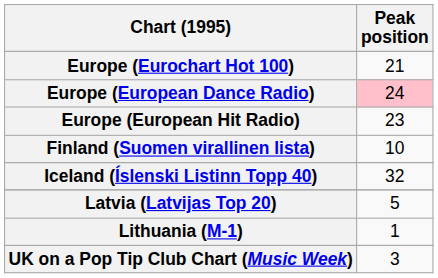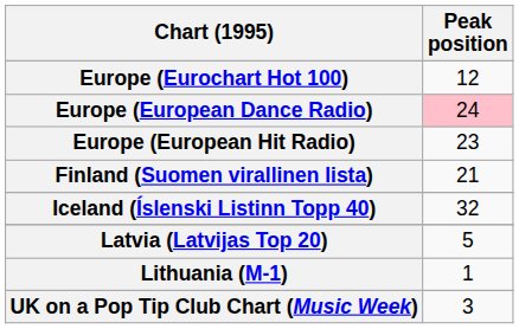 <table class="wikitable sortable plainrowheaders" style="text-align:center">
 <tr>
 <th>Chart (1995)</th>
 <th>Peak<br>position</th>
 </tr>
 <tr>
 </tr>
 <tr>
 </tr>
 <tr>
 </tr>
 <tr>
 </tr>
 <tr>
 <th scope="row">Europe (<a href='#'>Eurochart Hot 100</a>)</th>
-<td>21</td>
+<td>12</td>
 </tr>
 <tr>
 <th scope="row">Europe (<a href='#'>European Dance Radio</a>)</th>
 <td style="background: pink;">24</td>
 </tr>
 <tr>
 <th scope="row">Europe (European Hit Radio)</th>
 <td style="text-align:center;">23</td>
 </tr>
 <tr>
 <th scope="row">Finland (<a href='#'>Suomen virallinen lista</a>)</th>
-<td>10</td>
+<td>21</td>
 </tr>
 <tr>
 </tr>
 <tr>
 </tr>
 <tr>
 <th scope="row">Iceland (<a href='#'>Íslenski Listinn Topp 40</a>)</th>
 <td>32</td>
 </tr>
 <tr>
 </tr>
 <tr>
 <th scope="row">Latvia (<a href='#'>Latvijas Top 20</a>)</th>
 <td align="center">5</td>
 </tr>
 <tr>
 <th scope="row">Lithuania (<a href='#'>M-1</a>)</th>
 <td>1</td>
 </tr>
 <tr>
 </tr>
 <tr>
 </tr>
 <tr>
 </tr>
 <tr>
 </tr>
 <tr>
 </tr>
 <tr>
 </tr>
 <tr>
 </tr>
 <tr>
 <th scope="row">UK on a Pop Tip Club Chart (<em><a href='#'>Music Week</a></em>)</th>
 <td>3</td>
 </tr>
 </table>
